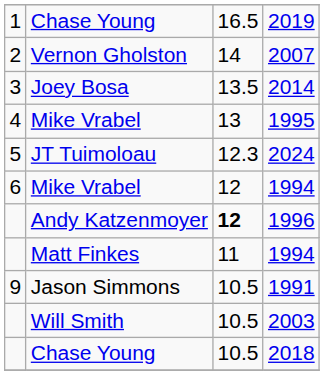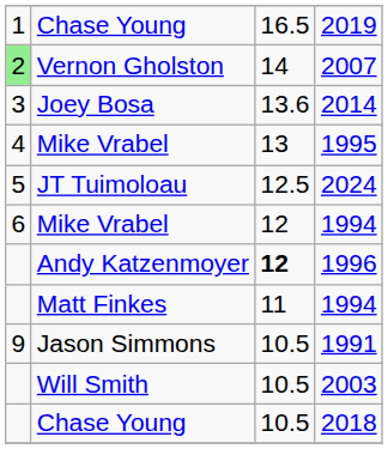 <table class="wikitable">
 <tr>
 </tr>
 <tr>
 <td>1</td>
 <td><a href='#'>Chase Young</a></td>
 <td>16.5</td>
 <td><a href='#'>2019</a></td>
 </tr>
 <tr>
-<td>2</td>
+<td style="background: lightgreen;">2</td>
 <td><a href='#'>Vernon Gholston</a></td>
 <td>14</td>
 <td><a href='#'>2007</a></td>
 </tr>
 <tr>
 <td>3</td>
 <td><a href='#'>Joey Bosa</a></td>
-<td>13.5</td>
+<td>13.6</td>
 <td><a href='#'>2014</a></td>
 </tr>
 <tr>
 <td>4</td>
 <td><a href='#'>Mike Vrabel</a></td>
 <td>13</td>
 <td><a href='#'>1995</a></td>
 </tr>
 <tr>
 <td>5</td>
 <td><a href='#'>JT Tuimoloau</a></td>
-<td>12.3</td>
+<td>12.5</td>
 <td><a href='#'>2024</a></td>
 </tr>
 <tr>
 <td>6</td>
 <td><a href='#'>Mike Vrabel</a></td>
 <td>12</td>
 <td><a href='#'>1994</a></td>
 </tr>
 <tr>
 <td></td>
 <td><a href='#'>Andy Katzenmoyer</a></td>
 <td><strong>12</strong></td>
 <td><a href='#'>1996</a></td>
 </tr>
 <tr>
 <td></td>
 <td><a href='#'>Matt Finkes</a></td>
 <td>11</td>
 <td><a href='#'>1994</a></td>
 </tr>
 <tr>
 <td>9</td>
 <td>Jason Simmons</td>
 <td>10.5</td>
 <td><a href='#'>1991</a></td>
 </tr>
 <tr>
 <td></td>
 <td><a href='#'>Will Smith</a></td>
 <td>10.5</td>
 <td><a href='#'>2003</a></td>
 </tr>
 <tr>
 <td></td>
 <td><a href='#'>Chase Young</a></td>
 <td>10.5</td>
 <td><a href='#'>2018</a></td>
 </tr>
 <tr>
 </tr>
 </table>
